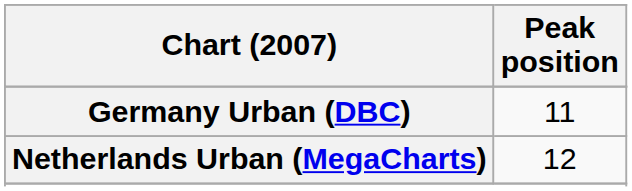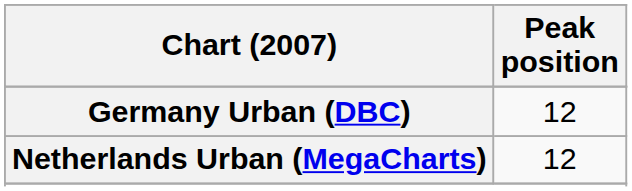 <table class="wikitable sortable plainrowheaders">
 <tr>
 <th>Chart (2007)</th>
 <th>Peak<br>position</th>
 </tr>
 <tr>
 </tr>
 <tr>
 </tr>
 <tr>
 <th scope="row">Germany Urban (<a href='#'>DBC</a>)</th>
-<td align="center">11</td>
+<td align="center">12</td>
 </tr>
 <tr>
 <th scope="row">Netherlands Urban (<a href='#'>MegaCharts</a>)</th>
 <td align="center">12</td>
 </tr>
 <tr>
 </tr>
 <tr>
 </tr>
 <tr>
 </tr>
 <tr>
 </tr>
 <tr>
 </tr>
 </table>
